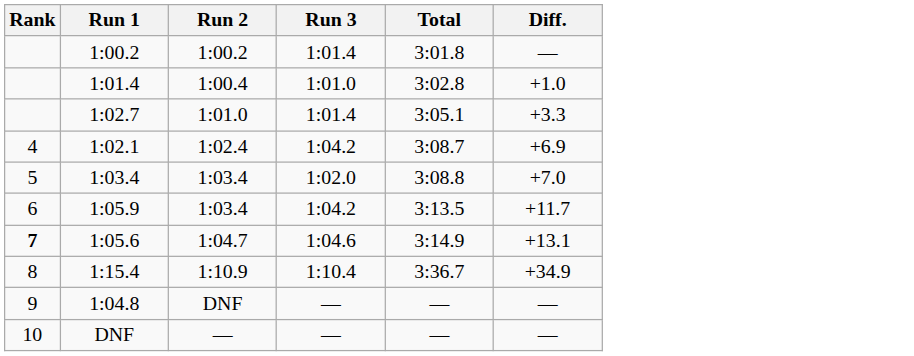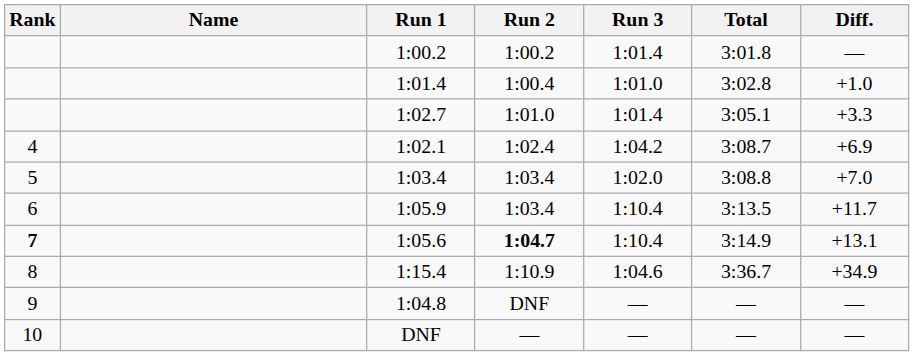 <table class="wikitable" style="text-align:center">
 <tr>
 <th>Rank</th>
+<th style="width:15em">Name</th>
 <th style="width:5em">Run 1</th>
 <th style="width:5em">Run 2</th>
 <th style="width:5em">Run 3</th>
 <th style="width:5em">Total</th>
 <th style="width:5em">Diff.</th>
 </tr>
 <tr>
 <td></td>
+<td align=left></td>
 <td>1:00.2</td>
 <td>1:00.2</td>
 <td>1:01.4</td>
 <td>3:01.8</td>
 <td>—</td>
 </tr>
 <tr>
 <td></td>
+<td align=left></td>
 <td>1:01.4</td>
 <td>1:00.4</td>
 <td>1:01.0</td>
 <td>3:02.8</td>
 <td>+1.0</td>
 </tr>
 <tr>
 <td></td>
+<td align=left></td>
 <td>1:02.7</td>
 <td>1:01.0</td>
 <td>1:01.4</td>
 <td>3:05.1</td>
 <td>+3.3</td>
 </tr>
 <tr>
 <td>4</td>
+<td align=left></td>
 <td>1:02.1</td>
 <td>1:02.4</td>
 <td>1:04.2</td>
 <td>3:08.7</td>
 <td>+6.9</td>
 </tr>
 <tr>
 <td>5</td>
+<td align=left></td>
 <td>1:03.4</td>
 <td>1:03.4</td>
 <td>1:02.0</td>
 <td>3:08.8</td>
 <td>+7.0</td>
 </tr>
 <tr>
 <td>6</td>
+<td align=left></td>
 <td>1:05.9</td>
 <td>1:03.4</td>
-<td>1:04.2</td>
+<td>1:10.4</td>
 <td>3:13.5</td>
 <td>+11.7</td>
 </tr>
 <tr>
 <td><strong>7</strong></td>
+<td align=left></td>
 <td>1:05.6</td>
-<td>1:04.7</td>
-<td>1:04.6</td>
+<td><strong>1:04.7</strong></td>
+<td>1:10.4</td>
 <td>3:14.9</td>
 <td>+13.1</td>
 </tr>
 <tr>
 <td>8</td>
+<td align=left></td>
 <td>1:15.4</td>
 <td>1:10.9</td>
-<td>1:10.4</td>
+<td>1:04.6</td>
 <td>3:36.7</td>
 <td>+34.9</td>
 </tr>
 <tr>
 <td>9</td>
+<td align=left></td>
 <td>1:04.8</td>
 <td>DNF</td>
 <td>—</td>
 <td>—</td>
 <td>—</td>
 </tr>
 <tr>
 <td>10</td>
+<td align=left></td>
 <td>DNF</td>
 <td>—</td>
 <td>—</td>
 <td>—</td>
 <td>—</td>
 </tr>
 </table>
